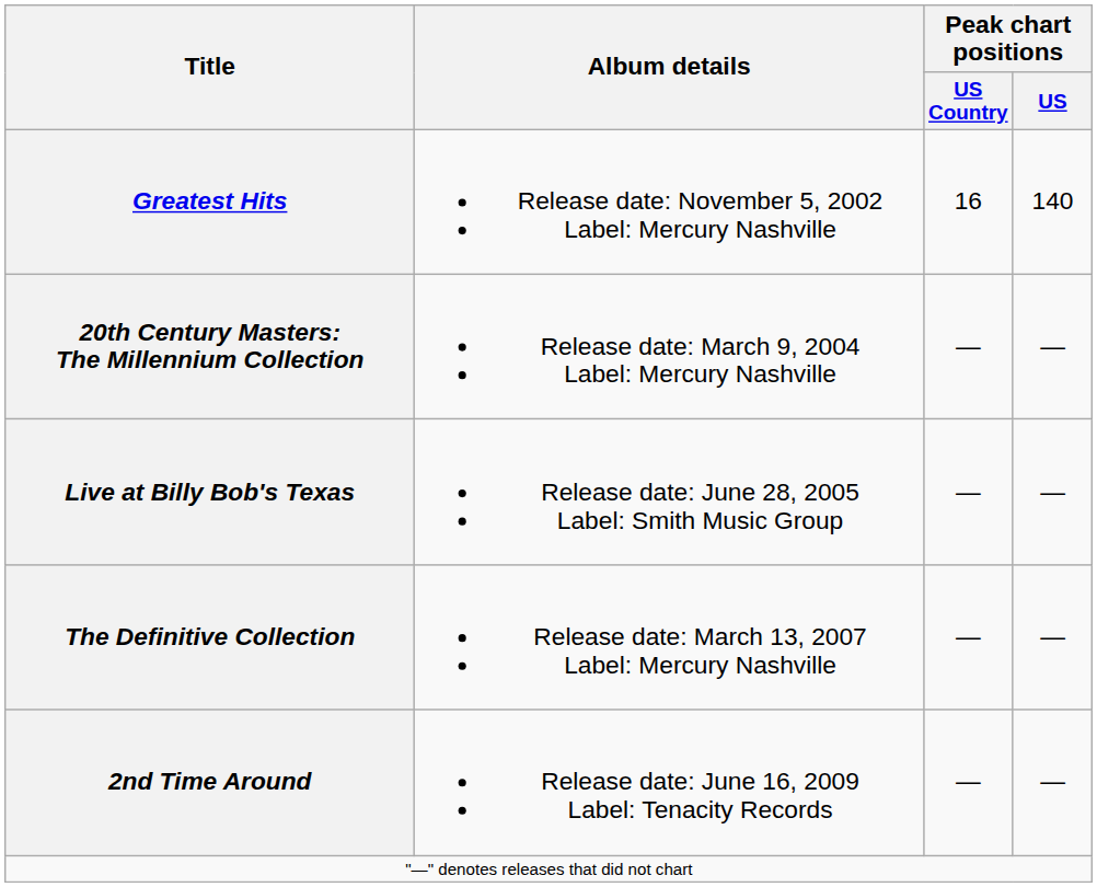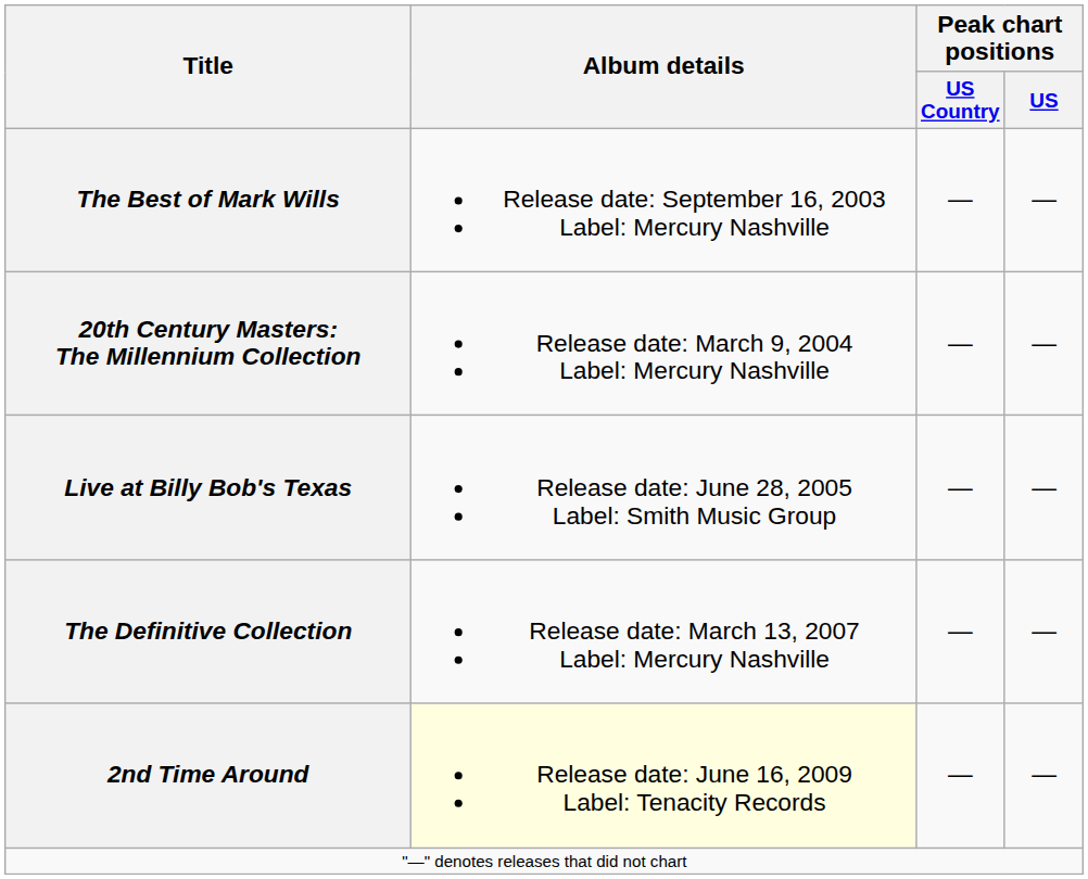 <table class="wikitable plainrowheaders" style="text-align:center;">
 <tr>
 <th rowspan="2" style="width:16em;">Title</th>
 <th rowspan="2" style="width:20em;">Album details</th>
 <th colspan="2">Peak chart<br>positions</th>
 </tr>
 <tr style="font-size:smaller;">
 <th width="45"><a href='#'>US Country</a><br></th>
 <th width="45"><a href='#'>US</a><br></th>
 </tr>
 <tr>
-<th scope="row"><em><a href='#'>Greatest Hits</a></em></th>
-<td><br><ul><li>Release date: November 5, 2002</li><li>Label: Mercury Nashville</li></ul></td>
-<td>16</td>
-<td>140</td>
+<th scope="row"><em>The Best of Mark Wills</em></th>
+<td><br><ul><li>Release date: September 16, 2003</li><li>Label: Mercury Nashville</li></ul></td>
+<td>—</td>
+<td>—</td>
 </tr>
 <tr>
 <th scope="row"><em>20th Century Masters:<br>The Millennium Collection</em></th>
 <td><br><ul><li>Release date: March 9, 2004</li><li>Label: Mercury Nashville</li></ul></td>
 <td>—</td>
 <td>—</td>
 </tr>
 <tr>
 <th scope="row"><em>Live at Billy Bob's Texas</em></th>
 <td><br><ul><li>Release date: June 28, 2005</li><li>Label: Smith Music Group</li></ul></td>
 <td>—</td>
 <td>—</td>
 </tr>
 <tr>
 <th scope="row"><em>The Definitive Collection</em></th>
 <td><br><ul><li>Release date: March 13, 2007</li><li>Label: Mercury Nashville</li></ul></td>
 <td>—</td>
 <td>—</td>
 </tr>
 <tr>
 <th scope="row"><em>2nd Time Around</em></th>
-<td><br><ul><li>Release date: June 16, 2009</li><li>Label: Tenacity Records</li></ul></td>
+<td style="background: lightyellow;"><br><ul><li>Release date: June 16, 2009</li><li>Label: Tenacity Records</li></ul></td>
 <td>—</td>
 <td>—</td>
 </tr>
 <tr>
 <td colspan="4" style="font-size:8pt">"—" denotes releases that did not chart</td>
 </tr>
 <tr>
 </tr>
 </table>
